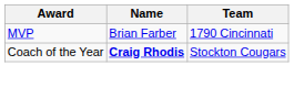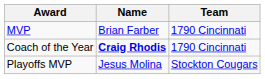 <table class="wikitable">
 <tr>
 <th>Award</th>
 <th>Name</th>
 <th>Team</th>
 </tr>
 <tr>
 <td><a href='#'>MVP</a></td>
 <td><a href='#'>Brian Farber</a></td>
 <td><a href='#'>1790 Cincinnati</a></td>
 </tr>
 <tr>
 <td>Coach of the Year</td>
 <td><strong><a href='#'>Craig Rhodis</a></strong></td>
+<td><a href='#'>1790 Cincinnati</a></td>
+</tr>
+<tr>
+<td>Playoffs MVP</td>
+<td><a href='#'>Jesus Molina</a></td>
 <td><a href='#'>Stockton Cougars</a></td>
 </tr>
 </table>
